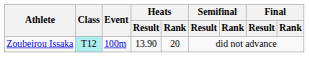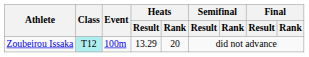 <table class=wikitable style="font-size:90%">
 <tr>
 <th rowspan="2">Athlete</th>
 <th rowspan="2">Class</th>
 <th rowspan="2">Event</th>
 <th colspan="2">Heats</th>
 <th colspan="2">Semifinal</th>
 <th colspan="2">Final</th>
 </tr>
 <tr>
 <th>Result</th>
 <th>Rank</th>
 <th>Result</th>
 <th>Rank</th>
 <th>Result</th>
 <th>Rank</th>
 </tr>
 <tr>
 <td><a href='#'>Zoubeirou Issaka</a></td>
 <td style="background: paleturquoise; text-align:center;">T12</td>
 <td><a href='#'>100m</a></td>
-<td style="text-align:center;">13.90</td>
+<td style="text-align:center;">13.29</td>
 <td style="text-align:center;">20</td>
 <td style="text-align:center;" colspan="4">did not advance</td>
 </tr>
 </table>
